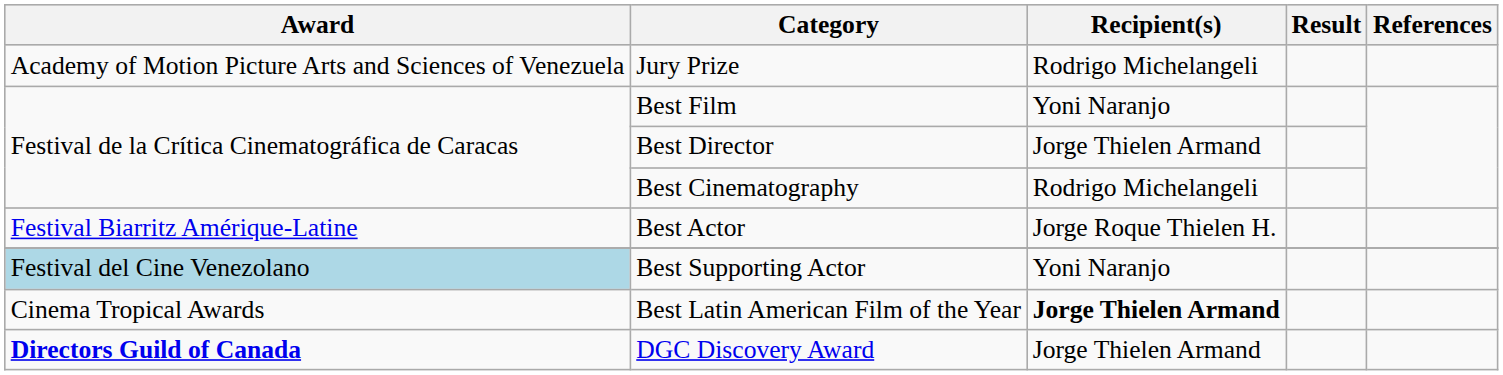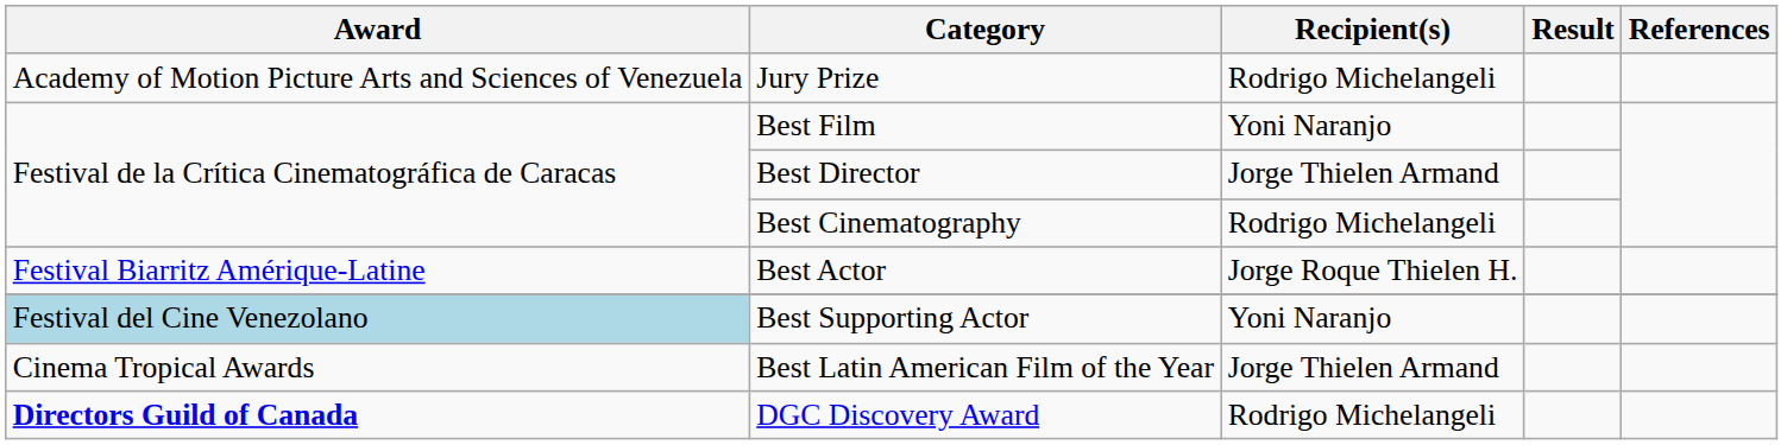 <table class="wikitable">
 <tr>
 <th>Award</th>
 <th>Category</th>
 <th>Recipient(s)</th>
 <th>Result</th>
 <th>References</th>
 </tr>
 <tr>
 <td>Academy of Motion Picture Arts and Sciences of Venezuela</td>
 <td>Jury Prize</td>
 <td>Rodrigo Michelangeli</td>
 <td></td>
 <td></td>
 </tr>
 <tr>
 <td rowspan="3">Festival de la Crítica Cinematográfica de Caracas</td>
 <td>Best Film</td>
 <td>Yoni Naranjo</td>
 <td></td>
 <td rowspan="3"></td>
 </tr>
 <tr>
 <td>Best Director</td>
 <td>Jorge Thielen Armand</td>
 <td></td>
 </tr>
 <tr>
 <td>Best Cinematography</td>
 <td>Rodrigo Michelangeli</td>
 <td></td>
 </tr>
 <tr>
 <td><a href='#'>Festival Biarritz Amérique-Latine</a></td>
 <td>Best Actor</td>
 <td>Jorge Roque Thielen H.</td>
 <td></td>
 <td></td>
 </tr>
 <tr>
 </tr>
 <tr>
 <td style="background: lightblue;">Festival del Cine Venezolano</td>
 <td>Best Supporting Actor</td>
 <td>Yoni Naranjo</td>
 <td></td>
 <td></td>
 </tr>
 <tr>
 <td>Cinema Tropical Awards</td>
 <td>Best Latin American Film of the Year</td>
-<td><strong>Jorge Thielen Armand</strong></td>
+<td>Jorge Thielen Armand</td>
 <td></td>
 <td></td>
 </tr>
 <tr>
 <td><strong><a href='#'>Directors Guild of Canada</a></strong></td>
 <td><a href='#'>DGC Discovery Award</a></td>
-<td>Jorge Thielen Armand</td>
+<td>Rodrigo Michelangeli</td>
 <td></td>
 <td></td>
 </tr>
 </table>
